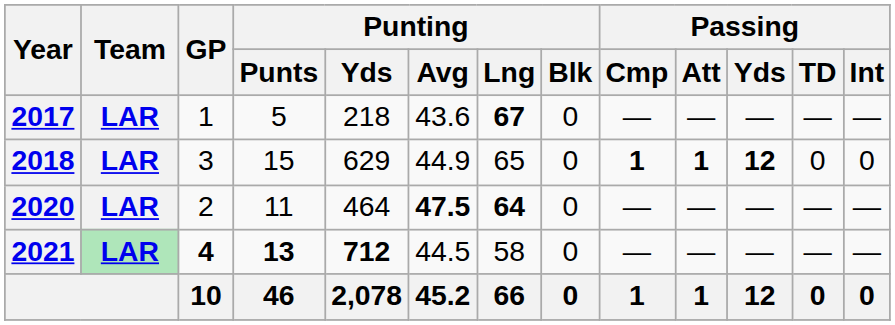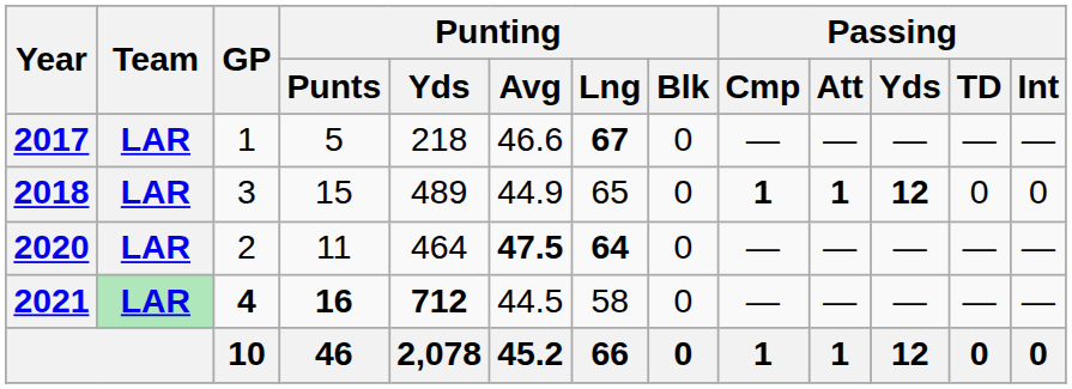 <table class="wikitable" style="text-align:center;">
 <tr>
 <th rowspan="2">Year</th>
 <th rowspan="2">Team</th>
 <th rowspan="2">GP</th>
 <th colspan="5">Punting</th>
 <th colspan="5">Passing</th>
 </tr>
 <tr>
 <th>Punts</th>
 <th>Yds</th>
 <th>Avg</th>
 <th>Lng</th>
 <th>Blk</th>
 <th>Cmp</th>
 <th>Att</th>
 <th>Yds</th>
 <th>TD</th>
 <th>Int</th>
 </tr>
 <tr>
 <th><a href='#'>2017</a></th>
 <th><a href='#'>LAR</a></th>
 <td>1</td>
 <td>5</td>
 <td>218</td>
-<td>43.6</td>
+<td>46.6</td>
 <td><strong>67</strong></td>
 <td>0</td>
 <td>—</td>
 <td>—</td>
 <td>—</td>
 <td>—</td>
 <td>—</td>
 </tr>
 <tr>
 <th><a href='#'>2018</a></th>
 <th><a href='#'>LAR</a></th>
 <td>3</td>
 <td>15</td>
-<td>629</td>
+<td>489</td>
 <td>44.9</td>
 <td>65</td>
 <td>0</td>
 <td><strong>1</strong></td>
 <td><strong>1</strong></td>
 <td><strong>12</strong></td>
 <td>0</td>
 <td>0</td>
 </tr>
 <tr>
 <th><a href='#'>2020</a></th>
 <th><a href='#'>LAR</a></th>
 <td>2</td>
 <td>11</td>
 <td>464</td>
 <td><strong>47.5</strong></td>
 <td><strong>64</strong></td>
 <td>0</td>
 <td>—</td>
 <td>—</td>
 <td>—</td>
 <td>—</td>
 <td>—</td>
 </tr>
 <tr>
 <th><a href='#'>2021</a></th>
 <th style="background:#afe6ba; width:3em;"><a href='#'>LAR</a></th>
 <td><strong>4</strong></td>
-<td><strong>13</strong></td>
+<td><strong>16</strong></td>
 <td><strong>712</strong></td>
 <td>44.5</td>
 <td>58</td>
 <td>0</td>
 <td>—</td>
 <td>—</td>
 <td>—</td>
 <td>—</td>
 <td>—</td>
 </tr>
 <tr>
 <th colspan="2"></th>
 <th>10</th>
 <th>46</th>
 <th>2,078</th>
 <th>45.2</th>
 <th>66</th>
 <th>0</th>
 <th>1</th>
 <th>1</th>
 <th>12</th>
 <th>0</th>
 <th>0</th>
 </tr>
 </table>
